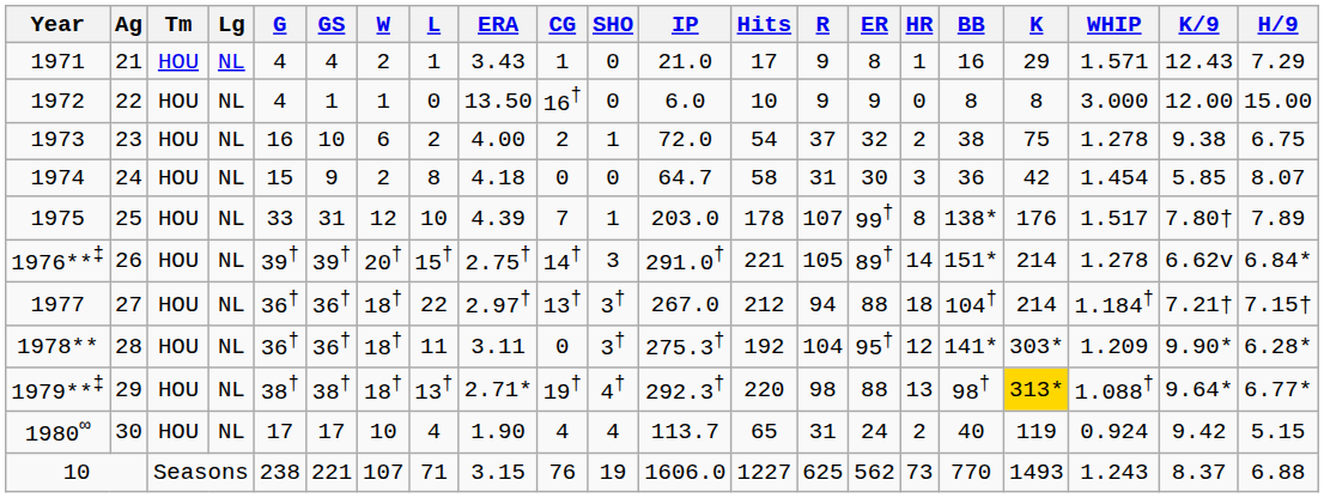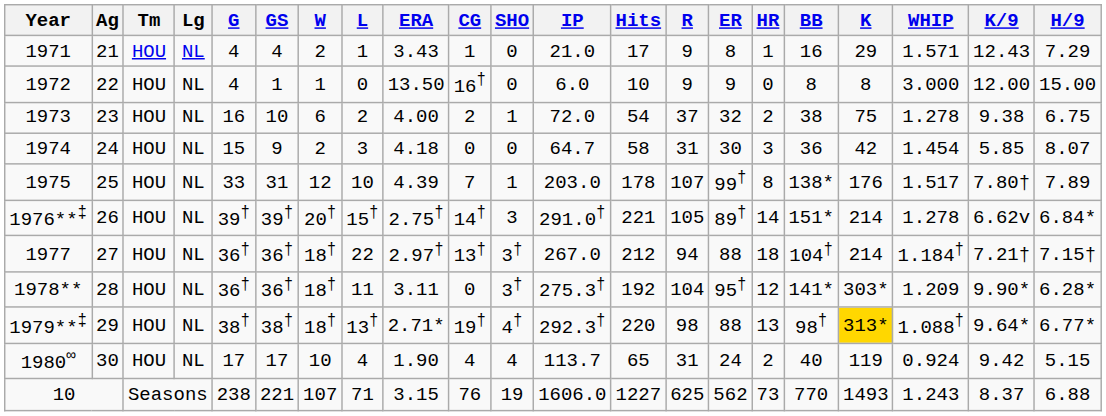 <table class="wikitable" style="text-align:center">
 <tr>
 <th>Year</th>
 <th>Ag</th>
 <th>Tm</th>
 <th>Lg</th>
 <th><a href='#'>G</a></th>
 <th><a href='#'>GS</a></th>
 <th><a href='#'>W</a></th>
 <th><a href='#'>L</a></th>
 <th><a href='#'>ERA</a></th>
 <th><a href='#'>CG</a></th>
 <th><a href='#'>SHO</a></th>
 <th><a href='#'>IP</a></th>
 <th><a href='#'>Hits</a></th>
 <th><a href='#'>R</a></th>
 <th><a href='#'>ER</a></th>
 <th><a href='#'>HR</a></th>
 <th><a href='#'>BB</a></th>
 <th><a href='#'>K</a></th>
 <th><a href='#'>WHIP</a></th>
 <th><a href='#'>K/9</a></th>
 <th><a href='#'>H/9</a></th>
 </tr>
 <tr>
 <td>1971</td>
 <td>21</td>
 <td><a href='#'>HOU</a></td>
 <td><a href='#'>NL</a></td>
 <td>4</td>
 <td>4</td>
 <td>2</td>
 <td>1</td>
 <td>3.43</td>
 <td>1</td>
 <td>0</td>
 <td>21.0</td>
 <td>17</td>
 <td>9</td>
 <td>8</td>
 <td>1</td>
 <td>16</td>
 <td>29</td>
 <td>1.571</td>
 <td>12.43</td>
 <td>7.29</td>
 </tr>
 <tr>
 <td>1972</td>
 <td>22</td>
 <td>HOU</td>
 <td>NL</td>
 <td>4</td>
 <td>1</td>
 <td>1</td>
 <td>0</td>
 <td>13.50</td>
 <td>16<sup>†</sup></td>
 <td>0</td>
 <td>6.0</td>
 <td>10</td>
 <td>9</td>
 <td>9</td>
 <td>0</td>
 <td>8</td>
 <td>8</td>
 <td>3.000</td>
 <td>12.00</td>
 <td>15.00</td>
 </tr>
 <tr>
 <td>1973</td>
 <td>23</td>
 <td>HOU</td>
 <td>NL</td>
 <td>16</td>
 <td>10</td>
 <td>6</td>
 <td>2</td>
 <td>4.00</td>
 <td>2</td>
 <td>1</td>
 <td>72.0</td>
 <td>54</td>
 <td>37</td>
 <td>32</td>
 <td>2</td>
 <td>38</td>
 <td>75</td>
 <td>1.278</td>
 <td>9.38</td>
 <td>6.75</td>
 </tr>
 <tr>
 <td>1974</td>
 <td>24</td>
 <td>HOU</td>
 <td>NL</td>
 <td>15</td>
 <td>9</td>
 <td>2</td>
-<td>8</td>
+<td>3</td>
 <td>4.18</td>
 <td>0</td>
 <td>0</td>
 <td>64.7</td>
 <td>58</td>
 <td>31</td>
 <td>30</td>
 <td>3</td>
 <td>36</td>
 <td>42</td>
 <td>1.454</td>
 <td>5.85</td>
 <td>8.07</td>
 </tr>
 <tr>
 <td>1975</td>
 <td>25</td>
 <td>HOU</td>
 <td>NL</td>
 <td>33</td>
 <td>31</td>
 <td>12</td>
 <td>10</td>
 <td>4.39</td>
 <td>7</td>
 <td>1</td>
 <td>203.0</td>
 <td>178</td>
 <td>107</td>
 <td>99<sup>†</sup></td>
 <td>8</td>
 <td>138*</td>
 <td>176</td>
 <td>1.517</td>
 <td>7.80†</td>
 <td>7.89</td>
 </tr>
 <tr>
 <td>1976**<sup>‡</sup></td>
 <td>26</td>
 <td>HOU</td>
 <td>NL</td>
 <td>39<sup>†</sup></td>
 <td>39<sup>†</sup></td>
 <td>20<sup>†</sup></td>
 <td>15<sup>†</sup></td>
 <td>2.75<sup>†</sup></td>
 <td>14<sup>†</sup></td>
 <td>3</td>
 <td>291.0<sup>†</sup></td>
 <td>221</td>
 <td>105</td>
 <td>89<sup>†</sup></td>
 <td>14</td>
 <td>151*</td>
 <td>214</td>
 <td>1.278</td>
 <td>6.62v</td>
 <td>6.84*</td>
 </tr>
 <tr>
 <td>1977</td>
 <td>27</td>
 <td>HOU</td>
 <td>NL</td>
 <td>36<sup>†</sup></td>
 <td>36<sup>†</sup></td>
 <td>18<sup>†</sup></td>
 <td>22</td>
 <td>2.97<sup>†</sup></td>
 <td>13<sup>†</sup></td>
 <td>3<sup>†</sup></td>
 <td>267.0</td>
 <td>212</td>
 <td>94</td>
 <td>88</td>
 <td>18</td>
 <td>104<sup>†</sup></td>
 <td>214</td>
 <td>1.184<sup>†</sup></td>
 <td>7.21†</td>
 <td>7.15†</td>
 </tr>
 <tr>
 <td>1978**</td>
 <td>28</td>
 <td>HOU</td>
 <td>NL</td>
 <td>36<sup>†</sup></td>
 <td>36<sup>†</sup></td>
 <td>18<sup>†</sup></td>
 <td>11</td>
 <td>3.11</td>
 <td>0</td>
 <td>3<sup>†</sup></td>
 <td>275.3<sup>†</sup></td>
 <td>192</td>
 <td>104</td>
 <td>95<sup>†</sup></td>
 <td>12</td>
 <td>141*</td>
 <td>303*</td>
 <td>1.209</td>
 <td>9.90*</td>
 <td>6.28*</td>
 </tr>
 <tr>
 <td>1979**<sup>‡</sup></td>
 <td>29</td>
 <td>HOU</td>
 <td>NL</td>
 <td>38<sup>†</sup></td>
 <td>38<sup>†</sup></td>
 <td>18<sup>†</sup></td>
 <td>13<sup>†</sup></td>
 <td>2.71*</td>
 <td>19<sup>†</sup></td>
 <td>4<sup>†</sup></td>
 <td>292.3<sup>†</sup></td>
 <td>220</td>
 <td>98</td>
 <td>88</td>
 <td>13</td>
 <td>98<sup>†</sup></td>
 <td style="background: gold;">313*</td>
 <td>1.088<sup>†</sup></td>
 <td>9.64*</td>
 <td>6.77*</td>
 </tr>
 <tr>
 <td>1980<sup>∞</sup></td>
 <td>30</td>
 <td>HOU</td>
 <td>NL</td>
 <td>17</td>
 <td>17</td>
 <td>10</td>
 <td>4</td>
 <td>1.90</td>
 <td>4</td>
 <td>4</td>
 <td>113.7</td>
 <td>65</td>
 <td>31</td>
 <td>24</td>
 <td>2</td>
 <td>40</td>
 <td>119</td>
 <td>0.924</td>
 <td>9.42</td>
 <td>5.15</td>
 </tr>
 <tr>
 <td colspan="2">10</td>
 <td colspan="2">Seasons</td>
 <td>238</td>
 <td>221</td>
 <td>107</td>
 <td>71</td>
 <td>3.15</td>
 <td>76</td>
 <td>19</td>
 <td>1606.0</td>
 <td>1227</td>
 <td>625</td>
 <td>562</td>
 <td>73</td>
 <td>770</td>
 <td>1493</td>
 <td>1.243</td>
 <td>8.37</td>
 <td>6.88</td>
 </tr>
 </table>
